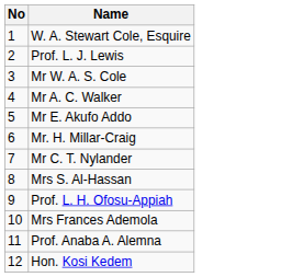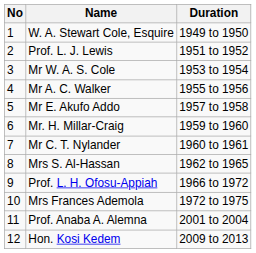 <table class="wikitable">
 <tr>
 <th>No</th>
 <th>Name</th>
+<th>Duration</th>
 </tr>
 <tr>
 <td>1</td>
 <td>W. A. Stewart Cole, Esquire</td>
+<td>1949 to 1950</td>
 </tr>
 <tr>
 <td>2</td>
 <td>Prof. L. J. Lewis</td>
+<td>1951 to 1952</td>
 </tr>
 <tr>
 <td>3</td>
 <td>Mr W. A. S. Cole</td>
+<td>1953 to 1954</td>
 </tr>
 <tr>
 <td>4</td>
 <td>Mr A. C. Walker</td>
+<td>1955 to 1956</td>
 </tr>
 <tr>
 <td>5</td>
 <td>Mr E. Akufo Addo</td>
+<td>1957 to 1958</td>
 </tr>
 <tr>
 <td>6</td>
 <td>Mr. H. Millar-Craig</td>
+<td>1959 to 1960</td>
 </tr>
 <tr>
 <td>7</td>
 <td>Mr C. T. Nylander</td>
+<td>1960 to 1961</td>
 </tr>
 <tr>
 <td>8</td>
 <td>Mrs S. Al-Hassan</td>
+<td>1962 to 1965</td>
 </tr>
 <tr>
 <td>9</td>
 <td>Prof. <a href='#'>L. H. Ofosu-Appiah</a></td>
+<td>1966 to 1972</td>
 </tr>
 <tr>
 <td>10</td>
 <td>Mrs Frances Ademola</td>
+<td>1972 to 1975</td>
 </tr>
 <tr>
 <td>11</td>
 <td>Prof. Anaba A. Alemna</td>
+<td>2001 to 2004</td>
 </tr>
 <tr>
 <td>12</td>
 <td>Hon. <a href='#'>Kosi Kedem</a></td>
+<td>2009 to 2013</td>
 </tr>
 </table>
